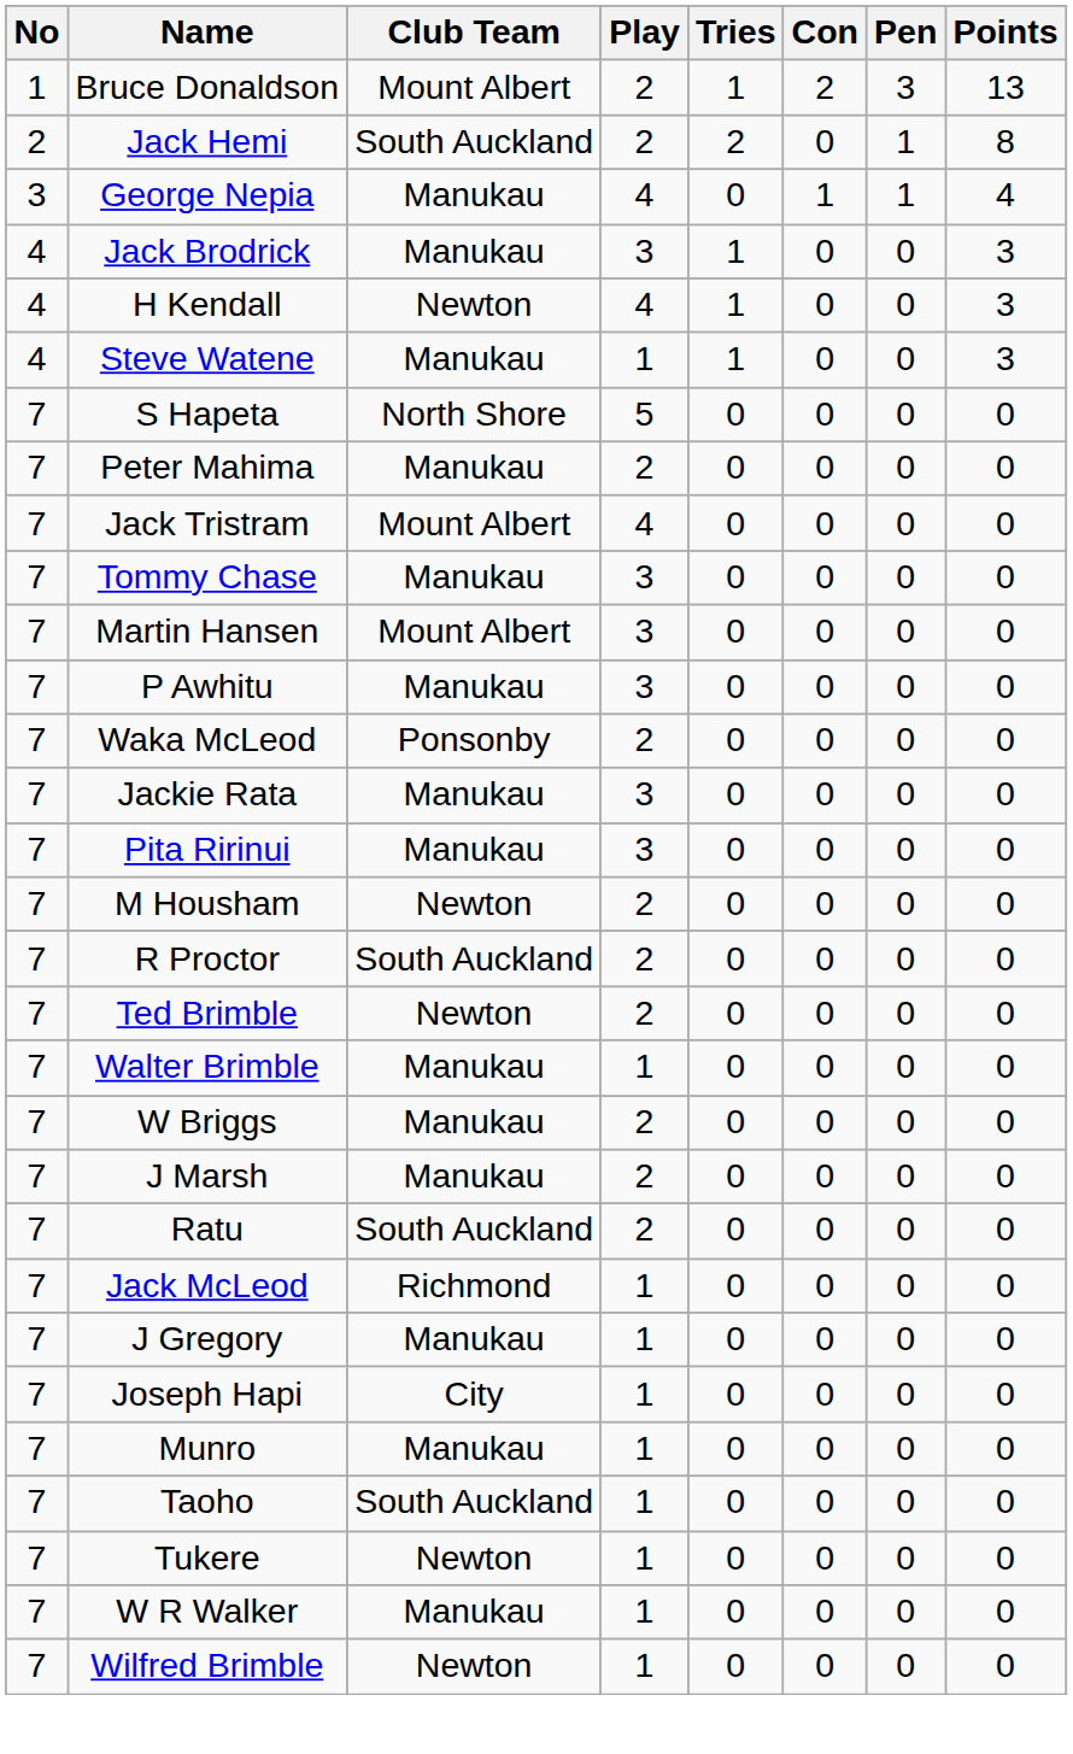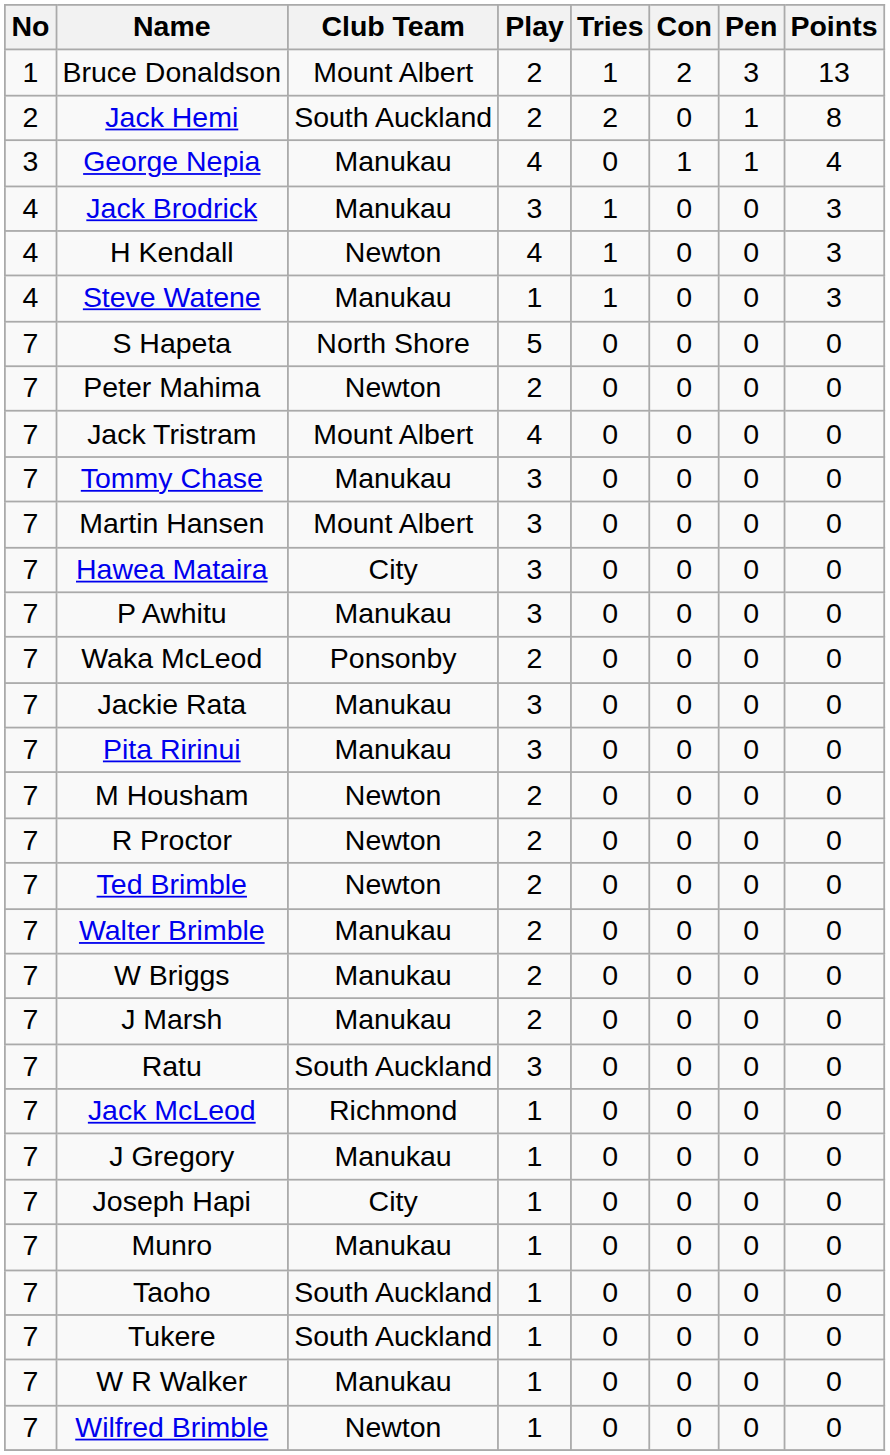 <table class="wikitable sortable" style="text-align: center;">
 <tr>
 <th>No</th>
 <th>Name</th>
 <th>Club Team</th>
 <th>Play</th>
 <th>Tries</th>
 <th>Con</th>
 <th>Pen</th>
 <th>Points</th>
 </tr>
 <tr>
 <td>1</td>
 <td>Bruce Donaldson</td>
 <td>Mount Albert</td>
 <td>2</td>
 <td>1</td>
 <td>2</td>
 <td>3</td>
 <td>13</td>
 </tr>
 <tr>
 <td>2</td>
 <td><a href='#'>Jack Hemi</a></td>
 <td>South Auckland</td>
 <td>2</td>
 <td>2</td>
 <td>0</td>
 <td>1</td>
 <td>8</td>
 </tr>
 <tr>
 <td>3</td>
 <td><a href='#'>George Nepia</a></td>
 <td>Manukau</td>
 <td>4</td>
 <td>0</td>
 <td>1</td>
 <td>1</td>
 <td>4</td>
 </tr>
 <tr>
 <td>4</td>
 <td><a href='#'>Jack Brodrick</a></td>
 <td>Manukau</td>
 <td>3</td>
 <td>1</td>
 <td>0</td>
 <td>0</td>
 <td>3</td>
 </tr>
 <tr>
 <td>4</td>
 <td>H Kendall</td>
 <td>Newton</td>
 <td>4</td>
 <td>1</td>
 <td>0</td>
 <td>0</td>
 <td>3</td>
 </tr>
 <tr>
 <td>4</td>
 <td><a href='#'>Steve Watene</a></td>
 <td>Manukau</td>
 <td>1</td>
 <td>1</td>
 <td>0</td>
 <td>0</td>
 <td>3</td>
 </tr>
 <tr>
 <td>7</td>
 <td>S Hapeta</td>
 <td>North Shore</td>
 <td>5</td>
 <td>0</td>
 <td>0</td>
 <td>0</td>
 <td>0</td>
 </tr>
 <tr>
 <td>7</td>
 <td>Peter Mahima</td>
-<td>Manukau</td>
+<td>Newton</td>
 <td>2</td>
 <td>0</td>
 <td>0</td>
 <td>0</td>
 <td>0</td>
 </tr>
 <tr>
 <td>7</td>
 <td>Jack Tristram</td>
 <td>Mount Albert</td>
 <td>4</td>
 <td>0</td>
 <td>0</td>
 <td>0</td>
 <td>0</td>
 </tr>
 <tr>
 <td>7</td>
 <td><a href='#'>Tommy Chase</a></td>
 <td>Manukau</td>
 <td>3</td>
 <td>0</td>
 <td>0</td>
 <td>0</td>
 <td>0</td>
 </tr>
 <tr>
 <td>7</td>
 <td>Martin Hansen</td>
 <td>Mount Albert</td>
+<td>3</td>
+<td>0</td>
+<td>0</td>
+<td>0</td>
+<td>0</td>
+</tr>
+<tr>
+<td>7</td>
+<td><a href='#'>Hawea Mataira</a></td>
+<td>City</td>
 <td>3</td>
 <td>0</td>
 <td>0</td>
 <td>0</td>
 <td>0</td>
 </tr>
 <tr>
 <td>7</td>
 <td>P Awhitu</td>
 <td>Manukau</td>
 <td>3</td>
 <td>0</td>
 <td>0</td>
 <td>0</td>
 <td>0</td>
 </tr>
 <tr>
 <td>7</td>
 <td>Waka McLeod</td>
 <td>Ponsonby</td>
 <td>2</td>
 <td>0</td>
 <td>0</td>
 <td>0</td>
 <td>0</td>
 </tr>
 <tr>
 <td>7</td>
 <td>Jackie Rata</td>
 <td>Manukau</td>
 <td>3</td>
 <td>0</td>
 <td>0</td>
 <td>0</td>
 <td>0</td>
 </tr>
 <tr>
 <td>7</td>
 <td><a href='#'>Pita Ririnui</a></td>
 <td>Manukau</td>
 <td>3</td>
 <td>0</td>
 <td>0</td>
 <td>0</td>
 <td>0</td>
 </tr>
 <tr>
 <td>7</td>
 <td>M Housham</td>
 <td>Newton</td>
 <td>2</td>
 <td>0</td>
 <td>0</td>
 <td>0</td>
 <td>0</td>
 </tr>
 <tr>
 <td>7</td>
 <td>R Proctor</td>
-<td>South Auckland</td>
+<td>Newton</td>
 <td>2</td>
 <td>0</td>
 <td>0</td>
 <td>0</td>
 <td>0</td>
 </tr>
 <tr>
 <td>7</td>
 <td><a href='#'>Ted Brimble</a></td>
 <td>Newton</td>
 <td>2</td>
 <td>0</td>
 <td>0</td>
 <td>0</td>
 <td>0</td>
 </tr>
 <tr>
 <td>7</td>
 <td><a href='#'>Walter Brimble</a></td>
 <td>Manukau</td>
-<td>1</td>
+<td>2</td>
 <td>0</td>
 <td>0</td>
 <td>0</td>
 <td>0</td>
 </tr>
 <tr>
 <td>7</td>
 <td>W Briggs</td>
 <td>Manukau</td>
 <td>2</td>
 <td>0</td>
 <td>0</td>
 <td>0</td>
 <td>0</td>
 </tr>
 <tr>
 <td>7</td>
 <td>J Marsh</td>
 <td>Manukau</td>
 <td>2</td>
 <td>0</td>
 <td>0</td>
 <td>0</td>
 <td>0</td>
 </tr>
 <tr>
 <td>7</td>
 <td>Ratu</td>
 <td>South Auckland</td>
-<td>2</td>
+<td>3</td>
 <td>0</td>
 <td>0</td>
 <td>0</td>
 <td>0</td>
 </tr>
 <tr>
 <td>7</td>
 <td><a href='#'>Jack McLeod</a></td>
 <td>Richmond</td>
 <td>1</td>
 <td>0</td>
 <td>0</td>
 <td>0</td>
 <td>0</td>
 </tr>
 <tr>
 <td>7</td>
 <td>J Gregory</td>
 <td>Manukau</td>
 <td>1</td>
 <td>0</td>
 <td>0</td>
 <td>0</td>
 <td>0</td>
 </tr>
 <tr>
 <td>7</td>
 <td>Joseph Hapi</td>
 <td>City</td>
 <td>1</td>
 <td>0</td>
 <td>0</td>
 <td>0</td>
 <td>0</td>
 </tr>
 <tr>
 <td>7</td>
 <td>Munro</td>
 <td>Manukau</td>
 <td>1</td>
 <td>0</td>
 <td>0</td>
 <td>0</td>
 <td>0</td>
 </tr>
 <tr>
 <td>7</td>
 <td>Taoho</td>
 <td>South Auckland</td>
 <td>1</td>
 <td>0</td>
 <td>0</td>
 <td>0</td>
 <td>0</td>
 </tr>
 <tr>
 <td>7</td>
 <td>Tukere</td>
-<td>Newton</td>
+<td>South Auckland</td>
 <td>1</td>
 <td>0</td>
 <td>0</td>
 <td>0</td>
 <td>0</td>
 </tr>
 <tr>
 <td>7</td>
 <td>W R Walker</td>
 <td>Manukau</td>
 <td>1</td>
 <td>0</td>
 <td>0</td>
 <td>0</td>
 <td>0</td>
 </tr>
 <tr>
 <td>7</td>
 <td><a href='#'>Wilfred Brimble</a></td>
 <td>Newton</td>
 <td>1</td>
 <td>0</td>
 <td>0</td>
 <td>0</td>
 <td>0</td>
 </tr>
 <tr>
 </tr>
 </table>
